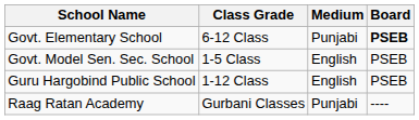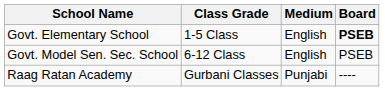 <table class="wikitable">
 <tr>
 <th>School Name</th>
 <th>Class Grade</th>
 <th>Medium</th>
 <th>Board</th>
 </tr>
 <tr>
 <td>Govt. Elementary School</td>
-<td>6-12 Class</td>
-<td>Punjabi</td>
+<td>1-5 Class</td>
+<td>English</td>
 <td><strong>PSEB</strong></td>
 </tr>
 <tr>
 <td>Govt. Model Sen. Sec. School</td>
-<td>1-5 Class</td>
-<td>English</td>
-<td>PSEB</td>
-</tr>
-<tr>
-<td>Guru Hargobind Public School</td>
-<td>1-12 Class</td>
+<td>6-12 Class</td>
 <td>English</td>
 <td>PSEB</td>
 </tr>
 <tr>
 <td>Raag Ratan Academy</td>
 <td>Gurbani Classes</td>
 <td>Punjabi</td>
 <td>----</td>
 </tr>
 </table>
